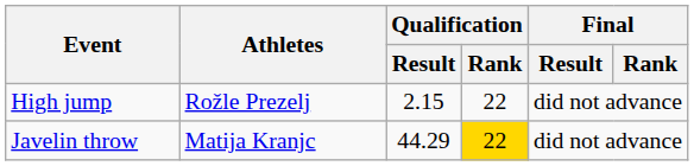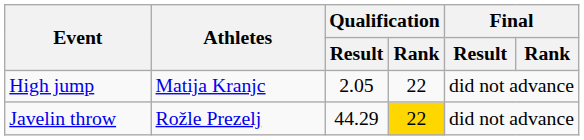 <table class="wikitable" border="1" style="font-size:90%">
 <tr>
 <th rowspan="2" width=100>Event</th>
 <th rowspan="2" width=120>Athletes</th>
 <th colspan="2">Qualification</th>
 <th colspan="2">Final</th>
 </tr>
 <tr>
 <th>Result</th>
 <th>Rank</th>
 <th>Result</th>
 <th>Rank</th>
 </tr>
 <tr>
 <td><a href='#'>High jump</a></td>
-<td><a href='#'>Rožle Prezelj</a></td>
-<td align=center>2.15</td>
+<td><a href='#'>Matija Kranjc</a></td>
+<td align=center>2.05</td>
 <td align=center>22</td>
 <td align=center colspan="2">did not advance</td>
 </tr>
 <tr>
 <td><a href='#'>Javelin throw</a></td>
-<td><a href='#'>Matija Kranjc</a></td>
+<td><a href='#'>Rožle Prezelj</a></td>
 <td align=center>44.29</td>
 <td align=center style="background: gold;">22</td>
 <td align=center colspan="2">did not advance</td>
 </tr>
 </table>
